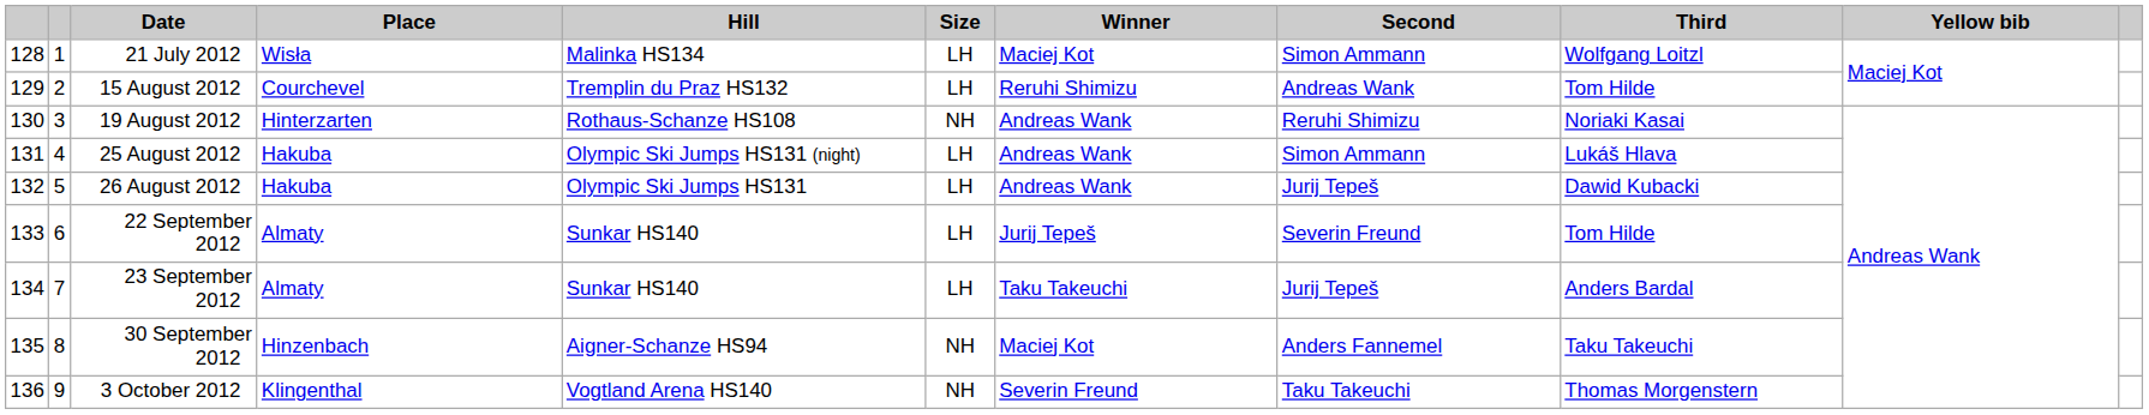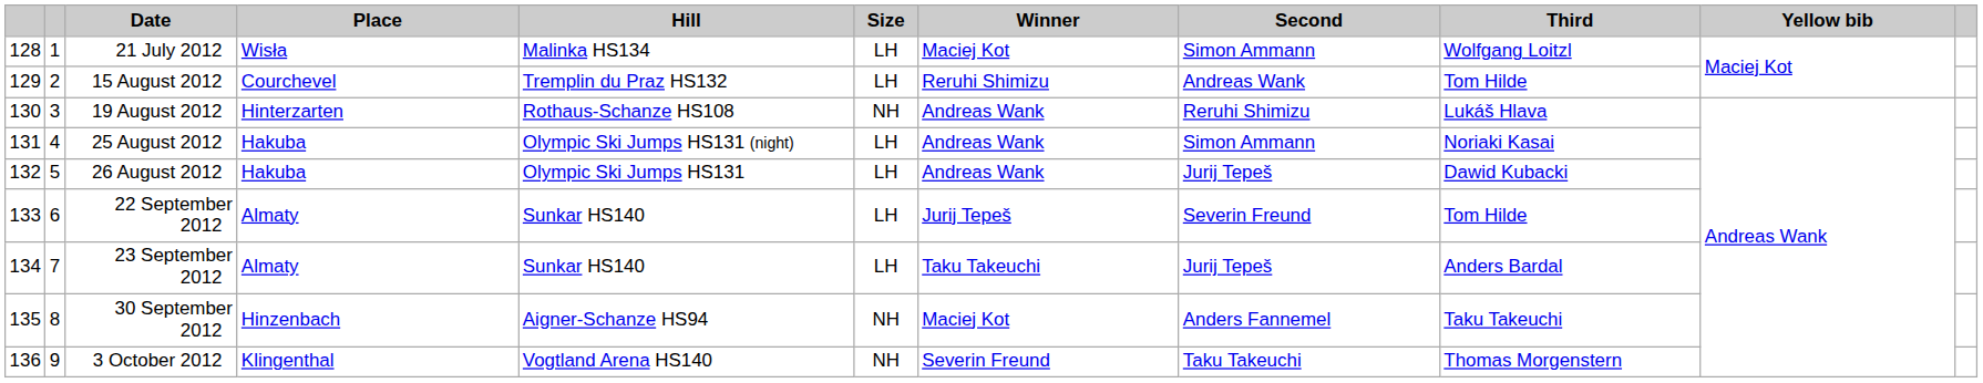 <table class="wikitable plainrowheaders" style="background:#fff; font-size:86%; line-height:16px; border:grey solid 1px; border-collapse:collapse;">
 <tr style="background:#ccc; text-align:center;">
 <th scope="col" style="background:#ccc; width=20 px;"></th>
 <th scope="col" style="background:#ccc; width=30 px;"></th>
 <th scope="col" style="background:#ccc; width:120px;">Date</th>
 <th scope="col" style="background:#ccc; width:200px;">Place</th>
 <th scope="col" style="background:#ccc; width:240px;">Hill</th>
 <th scope="col" style="background:#ccc; width:40px;">Size</th>
 <th scope="col" style="background:#ccc; width:185px;">Winner</th>
 <th scope="col" style="background:#ccc; width:185px;">Second</th>
 <th scope="col" style="background:#ccc; width:185px;">Third</th>
 <th scope="col" style="background:#ccc; width:180px;">Yellow bib</th>
 <th scope="col" style="background:#ccc; width:10px;"></th>
 </tr>
 <tr>
 <td align=center>128</td>
 <td align=center>1</td>
 <td align=right>21 July 2012  </td>
 <td> <a href='#'>Wisła</a></td>
 <td><a href='#'>Malinka</a> HS134</td>
 <td align=center>LH</td>
 <td> <a href='#'>Maciej Kot</a></td>
 <td> <a href='#'>Simon Ammann</a></td>
 <td> <a href='#'>Wolfgang Loitzl</a></td>
 <td rowspan=2> <a href='#'>Maciej Kot</a></td>
 <td></td>
 </tr>
 <tr>
 <td align=center>129</td>
 <td align=center>2</td>
 <td align=right>15 August 2012  </td>
 <td> <a href='#'>Courchevel</a></td>
 <td><a href='#'>Tremplin du Praz</a> HS132</td>
 <td align=center>LH</td>
 <td> <a href='#'>Reruhi Shimizu</a></td>
 <td> <a href='#'>Andreas Wank</a></td>
 <td> <a href='#'>Tom Hilde</a></td>
 <td></td>
 </tr>
 <tr>
 <td align=center>130</td>
 <td align=center>3</td>
 <td align=right>19 August 2012  </td>
 <td> <a href='#'>Hinterzarten</a></td>
 <td><a href='#'>Rothaus-Schanze</a> HS108</td>
 <td align=center>NH</td>
 <td> <a href='#'>Andreas Wank</a></td>
 <td> <a href='#'>Reruhi Shimizu</a></td>
-<td> <a href='#'>Noriaki Kasai</a></td>
+<td> <a href='#'>Lukáš Hlava</a></td>
 <td rowspan=7> <a href='#'>Andreas Wank</a></td>
 <td></td>
 </tr>
 <tr>
 <td align=center>131</td>
 <td align=center>4</td>
 <td align=right>25 August 2012  </td>
 <td> <a href='#'>Hakuba</a></td>
 <td><a href='#'>Olympic Ski Jumps</a> HS131 <small>(night)</small></td>
 <td align=center>LH</td>
 <td> <a href='#'>Andreas Wank</a></td>
 <td> <a href='#'>Simon Ammann</a></td>
-<td> <a href='#'>Lukáš Hlava</a></td>
+<td> <a href='#'>Noriaki Kasai</a></td>
 <td></td>
 </tr>
 <tr>
 <td align=center>132</td>
 <td align=center>5</td>
 <td align=right>26 August 2012  </td>
 <td> <a href='#'>Hakuba</a></td>
 <td><a href='#'>Olympic Ski Jumps</a> HS131</td>
 <td align=center>LH</td>
 <td> <a href='#'>Andreas Wank</a></td>
 <td> <a href='#'>Jurij Tepeš</a></td>
 <td> <a href='#'>Dawid Kubacki</a></td>
 <td></td>
 </tr>
 <tr>
 <td align=center>133</td>
 <td align=center>6</td>
 <td align=right>22 September 2012  </td>
 <td> <a href='#'>Almaty</a></td>
 <td><a href='#'>Sunkar</a> HS140</td>
 <td align=center>LH</td>
 <td> <a href='#'>Jurij Tepeš</a></td>
 <td> <a href='#'>Severin Freund</a></td>
 <td> <a href='#'>Tom Hilde</a></td>
 <td></td>
 </tr>
 <tr>
 <td align=center>134</td>
 <td align=center>7</td>
 <td align=right>23 September 2012  </td>
 <td> <a href='#'>Almaty</a></td>
 <td><a href='#'>Sunkar</a> HS140</td>
 <td align=center>LH</td>
 <td> <a href='#'>Taku Takeuchi</a></td>
 <td> <a href='#'>Jurij Tepeš</a></td>
 <td> <a href='#'>Anders Bardal</a></td>
 <td></td>
 </tr>
 <tr>
 <td align=center>135</td>
 <td align=center>8</td>
 <td align=right>30 September 2012  </td>
 <td> <a href='#'>Hinzenbach</a></td>
 <td><a href='#'>Aigner-Schanze</a> HS94</td>
 <td align=center>NH</td>
 <td> <a href='#'>Maciej Kot</a></td>
 <td> <a href='#'>Anders Fannemel</a></td>
 <td> <a href='#'>Taku Takeuchi</a></td>
 <td></td>
 </tr>
 <tr>
 <td align=center>136</td>
 <td align=center>9</td>
 <td align=right>3 October 2012  </td>
 <td> <a href='#'>Klingenthal</a></td>
 <td><a href='#'>Vogtland Arena</a> HS140</td>
 <td align=center>NH</td>
 <td> <a href='#'>Severin Freund</a></td>
 <td> <a href='#'>Taku Takeuchi</a></td>
 <td> <a href='#'>Thomas Morgenstern</a></td>
 <td></td>
 </tr>
 </table>
